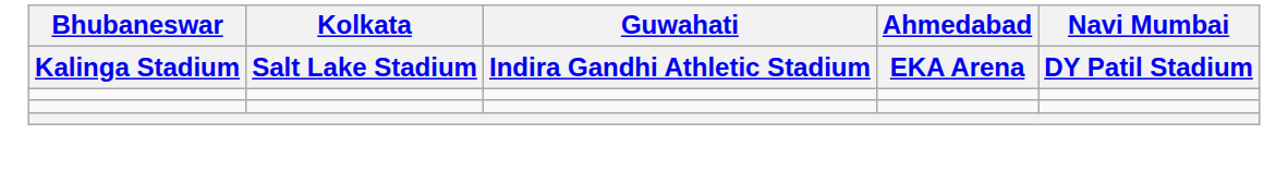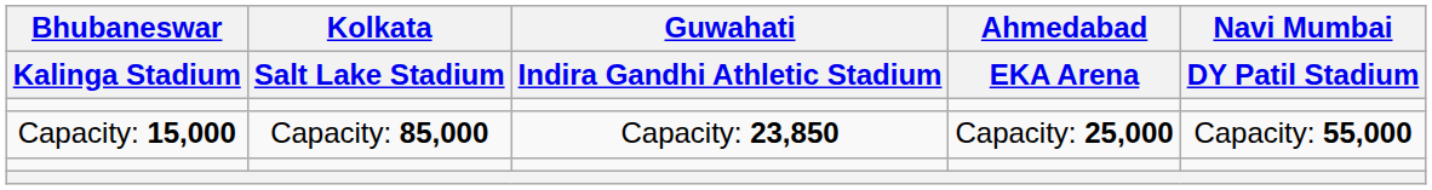 <table class="wikitable" style="margin:1em auto; text-align:center">
 <tr>
 <th><a href='#'>Bhubaneswar</a></th>
 <th><a href='#'>Kolkata</a></th>
 <th><a href='#'>Guwahati</a></th>
 <th><a href='#'>Ahmedabad</a></th>
 <th><a href='#'>Navi Mumbai</a></th>
 </tr>
 <tr>
 <th><a href='#'>Kalinga Stadium</a></th>
 <th><a href='#'>Salt Lake Stadium</a></th>
 <th><a href='#'>Indira Gandhi Athletic Stadium</a></th>
 <th><a href='#'>EKA Arena</a></th>
 <th><a href='#'>DY Patil Stadium</a></th>
 </tr>
 <tr>
 <td><small></small></td>
 <td><small></small></td>
 <td><small></small></td>
 <td><small></small></td>
 <td><small></small></td>
 </tr>
 <tr>
+<td>Capacity: <strong>15,000</strong></td>
+<td>Capacity: <strong>85,000</strong></td>
+<td>Capacity: <strong>23,850</strong></td>
+<td>Capacity: <strong>25,000</strong></td>
+<td>Capacity: <strong>55,000</strong></td>
+</tr>
+<tr>
 <td></td>
 <td></td>
 <td></td>
 <td></td>
 <td></td>
 </tr>
 <tr>
 <th rowspan=1 colspan=5></th>
 </tr>
 </table>
